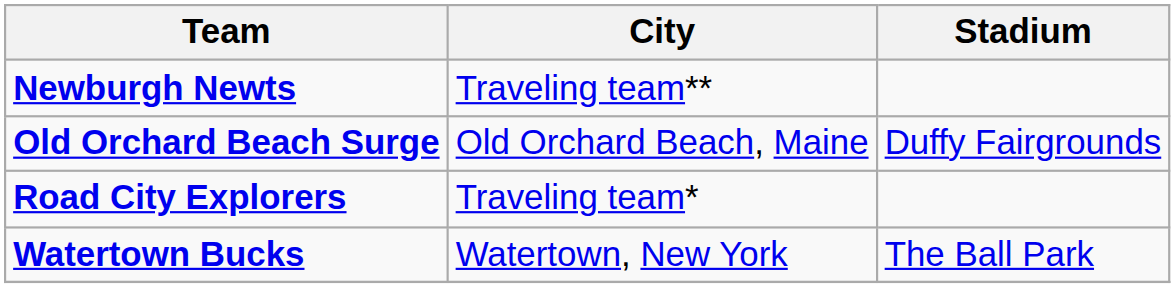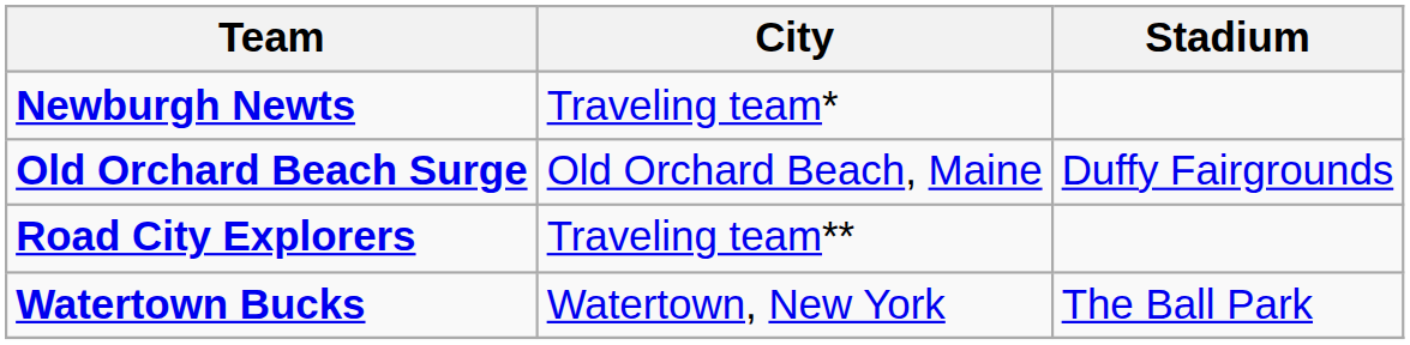 <table class="wikitable sortable">
 <tr>
 <th>Team</th>
 <th>City</th>
 <th>Stadium</th>
 </tr>
 <tr>
 <td><strong><a href='#'>Newburgh Newts</a></strong></td>
-<td><a href='#'>Traveling team</a>**</td>
+<td><a href='#'>Traveling team</a>*</td>
 <td></td>
 </tr>
 <tr>
 <td><strong><a href='#'>Old Orchard Beach Surge</a></strong></td>
 <td><a href='#'>Old Orchard Beach</a>, <a href='#'>Maine</a></td>
 <td><a href='#'>Duffy Fairgrounds</a></td>
 </tr>
 <tr>
 <td><strong><a href='#'>Road City Explorers</a></strong></td>
-<td><a href='#'>Traveling team</a>*</td>
+<td><a href='#'>Traveling team</a>**</td>
 <td></td>
 </tr>
 <tr>
 <td><strong><a href='#'>Watertown Bucks</a></strong></td>
 <td><a href='#'>Watertown</a>, <a href='#'>New York</a></td>
 <td><a href='#'>The Ball Park</a></td>
 </tr>
 <tr>
 </tr>
 </table>
